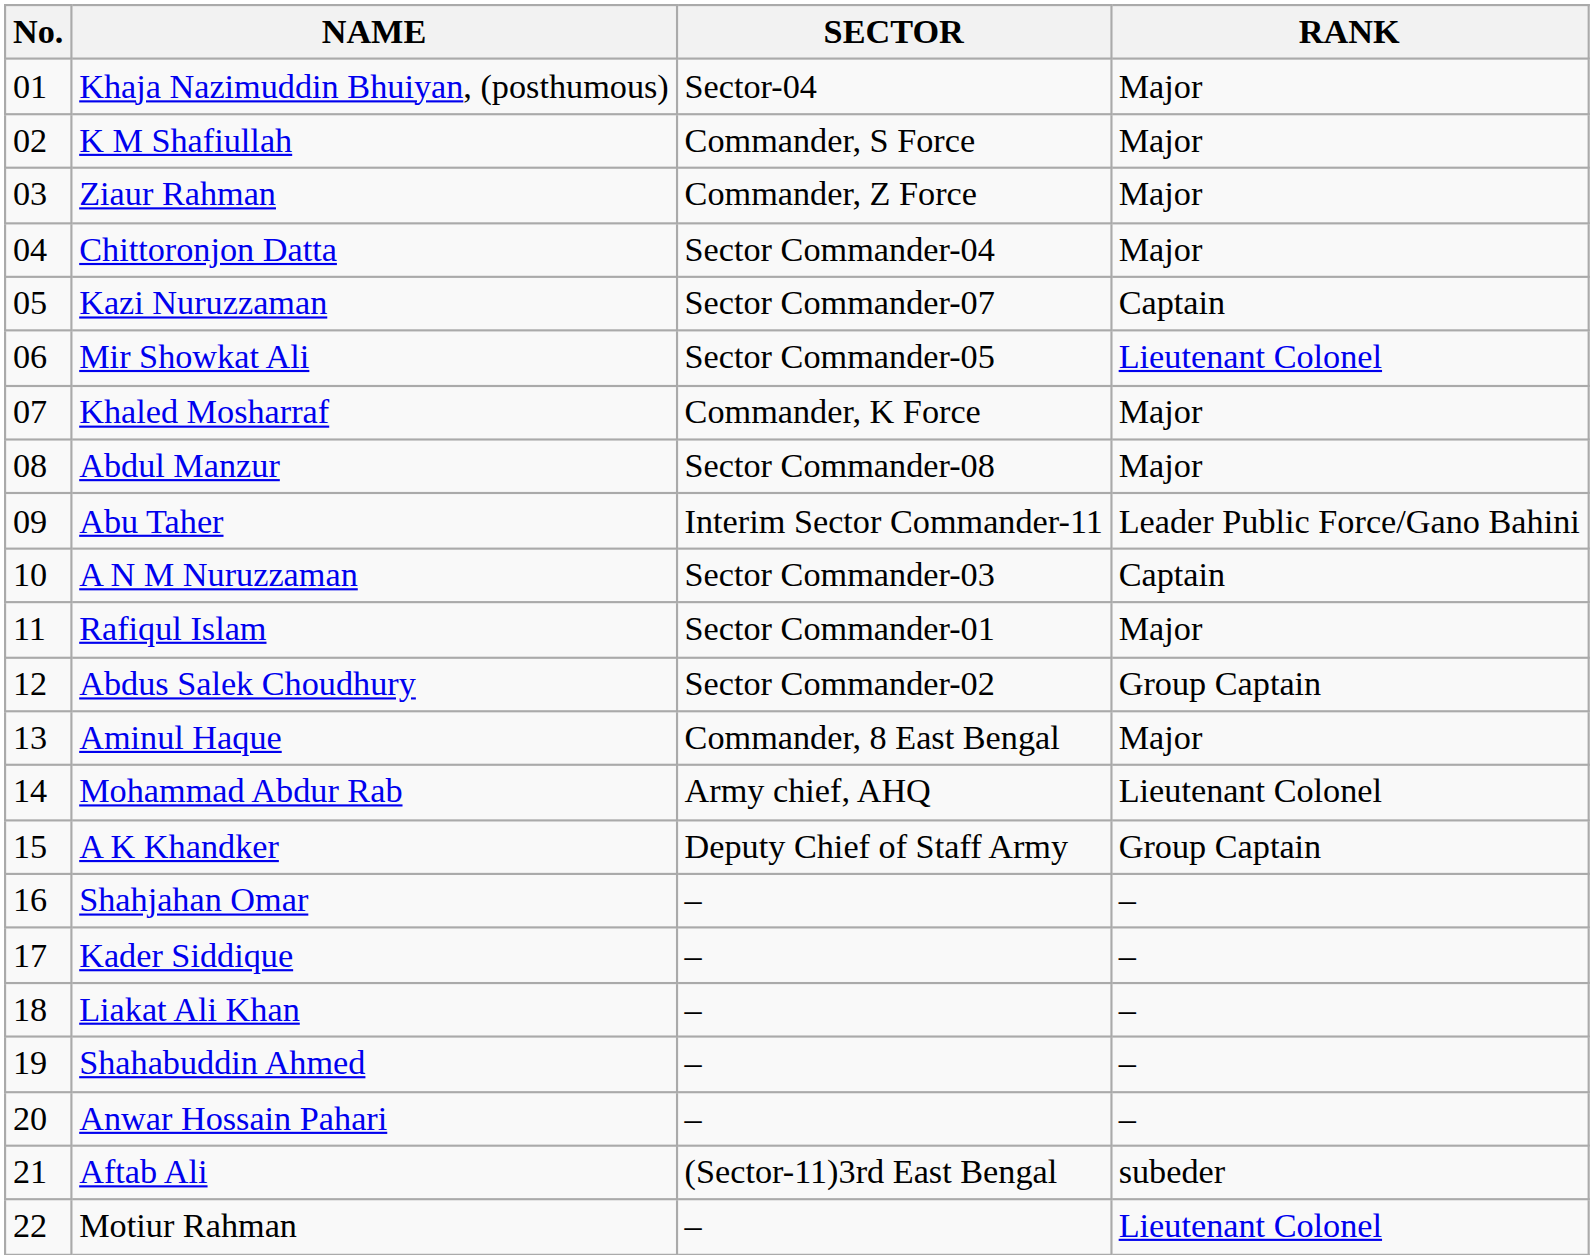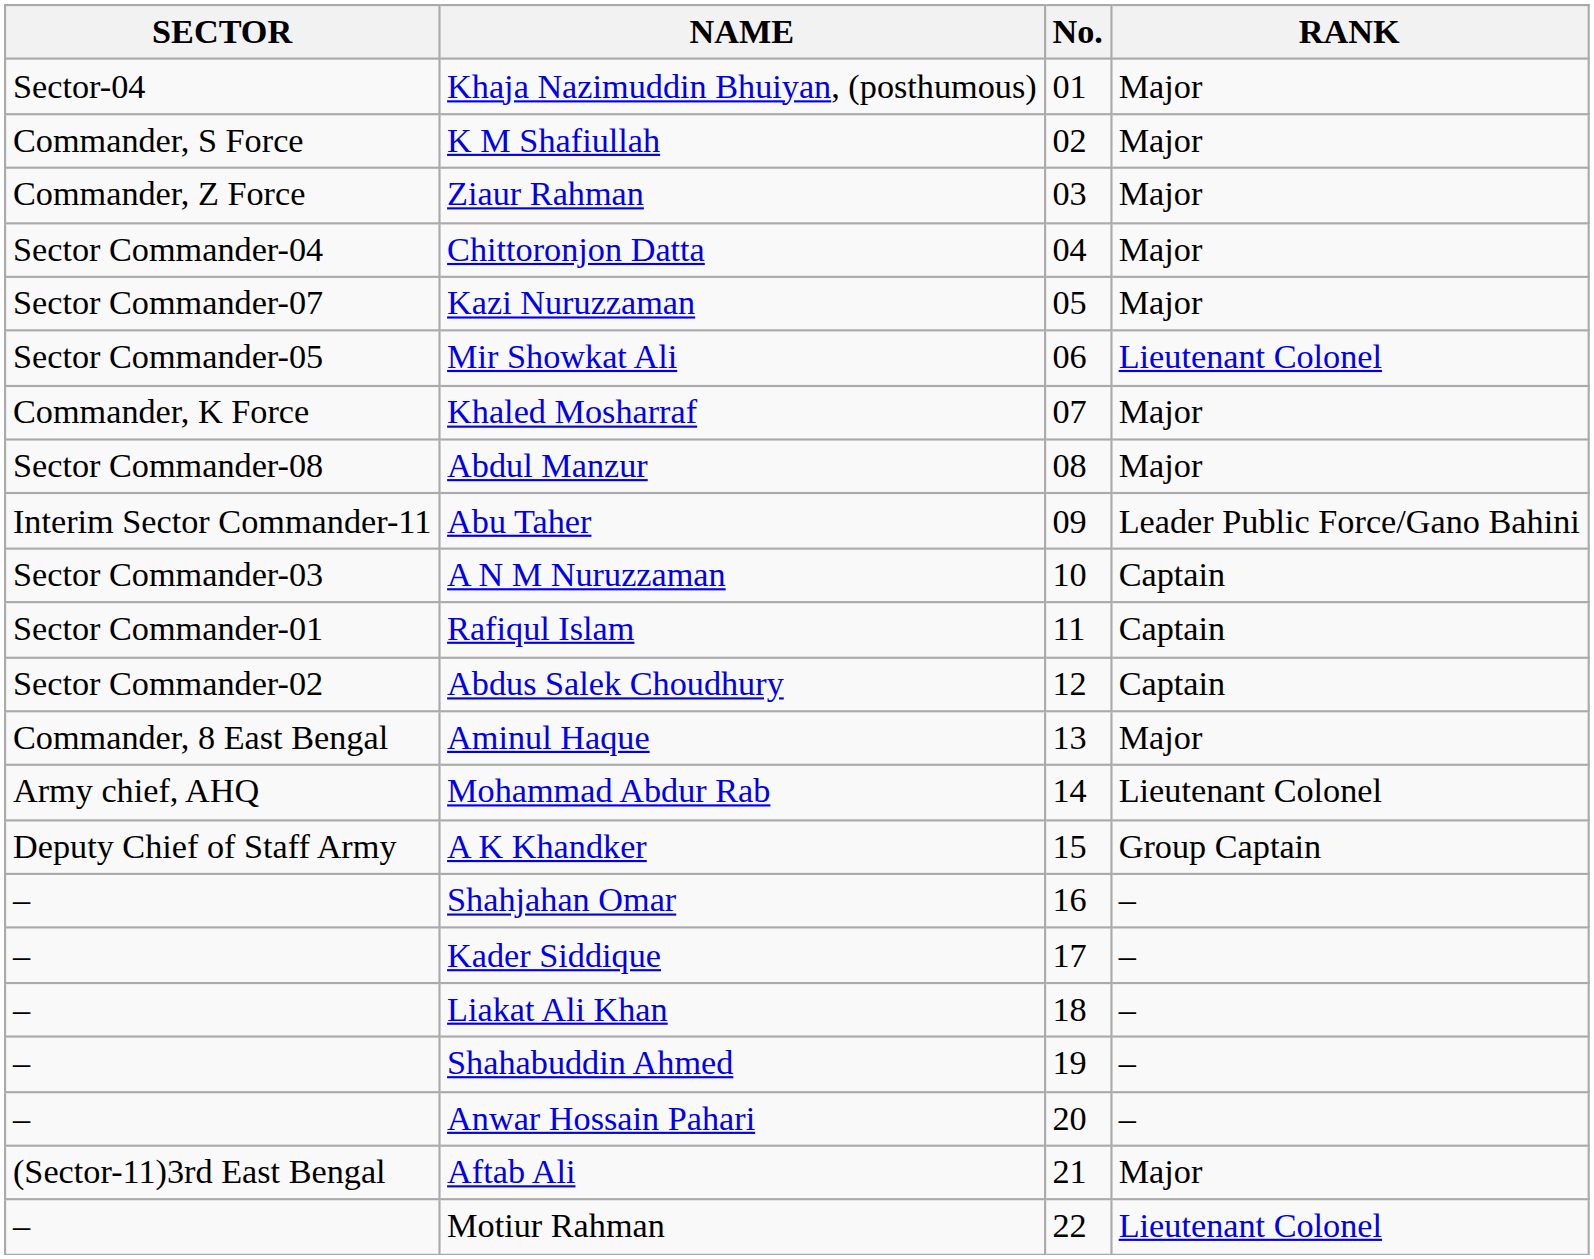 <table class ="wikitable">
 <tr>
+<th>SECTOR</th>
+<th>NAME</th>
 <th>No.</th>
-<th>NAME</th>
-<th>SECTOR</th>
 <th>RANK</th>
 </tr>
 <tr>
+<td>Sector-04</td>
+<td><a href='#'>Khaja Nazimuddin Bhuiyan</a>, (posthumous)</td>
 <td>01</td>
-<td><a href='#'>Khaja Nazimuddin Bhuiyan</a>, (posthumous)</td>
-<td>Sector-04</td>
 <td>Major</td>
 </tr>
 <tr>
+<td>Commander, S Force</td>
+<td><a href='#'>K M Shafiullah</a></td>
 <td>02</td>
-<td><a href='#'>K M Shafiullah</a></td>
-<td>Commander, S Force</td>
 <td>Major</td>
 </tr>
 <tr>
+<td>Commander, Z Force</td>
+<td><a href='#'>Ziaur Rahman</a></td>
 <td>03</td>
-<td><a href='#'>Ziaur Rahman</a></td>
-<td>Commander, Z Force</td>
 <td>Major</td>
 </tr>
 <tr>
+<td>Sector Commander-04</td>
+<td><a href='#'>Chittoronjon Datta</a></td>
 <td>04</td>
-<td><a href='#'>Chittoronjon Datta</a></td>
-<td>Sector Commander-04</td>
 <td>Major</td>
 </tr>
 <tr>
+<td>Sector Commander-07</td>
+<td><a href='#'>Kazi Nuruzzaman</a></td>
 <td>05</td>
-<td><a href='#'>Kazi Nuruzzaman</a></td>
-<td>Sector Commander-07</td>
+<td>Major</td>
+</tr>
+<tr>
+<td>Sector Commander-05</td>
+<td><a href='#'>Mir Showkat Ali</a></td>
+<td>06</td>
+<td><a href='#'>Lieutenant Colonel</a></td>
+</tr>
+<tr>
+<td>Commander, K Force</td>
+<td><a href='#'>Khaled Mosharraf</a></td>
+<td>07</td>
+<td>Major</td>
+</tr>
+<tr>
+<td>Sector Commander-08</td>
+<td><a href='#'>Abdul Manzur</a></td>
+<td>08</td>
+<td>Major</td>
+</tr>
+<tr>
+<td>Interim Sector Commander-11</td>
+<td><a href='#'>Abu Taher</a></td>
+<td>09</td>
+<td>Leader Public Force/Gano Bahini</td>
+</tr>
+<tr>
+<td>Sector Commander-03</td>
+<td><a href='#'>A N M Nuruzzaman</a></td>
+<td>10</td>
 <td>Captain</td>
 </tr>
 <tr>
-<td>06</td>
-<td><a href='#'>Mir Showkat Ali</a></td>
-<td>Sector Commander-05</td>
-<td><a href='#'>Lieutenant Colonel</a></td>
+<td>Sector Commander-01</td>
+<td><a href='#'>Rafiqul Islam</a></td>
+<td>11</td>
+<td>Captain</td>
 </tr>
 <tr>
-<td>07</td>
-<td><a href='#'>Khaled Mosharraf</a></td>
-<td>Commander, K Force</td>
+<td>Sector Commander-02</td>
+<td><a href='#'>Abdus Salek Choudhury</a></td>
+<td>12</td>
+<td>Captain</td>
+</tr>
+<tr>
+<td>Commander, 8 East Bengal</td>
+<td><a href='#'>Aminul Haque</a></td>
+<td>13</td>
 <td>Major</td>
 </tr>
 <tr>
-<td>08</td>
-<td><a href='#'>Abdul Manzur</a></td>
-<td>Sector Commander-08</td>
+<td>Army chief, AHQ</td>
+<td><a href='#'>Mohammad Abdur Rab</a></td>
+<td>14</td>
+<td>Lieutenant Colonel</td>
+</tr>
+<tr>
+<td>Deputy Chief of Staff Army</td>
+<td><a href='#'>A K Khandker</a></td>
+<td>15</td>
+<td>Group Captain</td>
+</tr>
+<tr>
+<td>–</td>
+<td><a href='#'>Shahjahan Omar</a></td>
+<td>16</td>
+<td>–</td>
+</tr>
+<tr>
+<td>–</td>
+<td><a href='#'>Kader Siddique</a></td>
+<td>17</td>
+<td>–</td>
+</tr>
+<tr>
+<td>–</td>
+<td><a href='#'>Liakat Ali Khan</a></td>
+<td>18</td>
+<td>–</td>
+</tr>
+<tr>
+<td>–</td>
+<td><a href='#'>Shahabuddin Ahmed</a></td>
+<td>19</td>
+<td>–</td>
+</tr>
+<tr>
+<td>–</td>
+<td><a href='#'>Anwar Hossain Pahari</a></td>
+<td>20</td>
+<td>–</td>
+</tr>
+<tr>
+<td>(Sector-11)3rd East Bengal</td>
+<td><a href='#'>Aftab Ali</a></td>
+<td>21</td>
 <td>Major</td>
 </tr>
 <tr>
-<td>09</td>
-<td><a href='#'>Abu Taher</a></td>
-<td>Interim Sector Commander-11</td>
-<td>Leader Public Force/Gano Bahini</td>
-</tr>
-<tr>
-<td>10</td>
-<td><a href='#'>A N M Nuruzzaman</a></td>
-<td>Sector Commander-03</td>
-<td>Captain</td>
-</tr>
-<tr>
-<td>11</td>
-<td><a href='#'>Rafiqul Islam</a></td>
-<td>Sector Commander-01</td>
-<td>Major</td>
-</tr>
-<tr>
-<td>12</td>
-<td><a href='#'>Abdus Salek Choudhury</a></td>
-<td>Sector Commander-02</td>
-<td>Group Captain</td>
-</tr>
-<tr>
-<td>13</td>
-<td><a href='#'>Aminul Haque</a></td>
-<td>Commander, 8 East Bengal</td>
-<td>Major</td>
-</tr>
-<tr>
-<td>14</td>
-<td><a href='#'>Mohammad Abdur Rab</a></td>
-<td>Army chief, AHQ</td>
-<td>Lieutenant Colonel</td>
-</tr>
-<tr>
-<td>15</td>
-<td><a href='#'>A K Khandker</a></td>
-<td>Deputy Chief of Staff Army</td>
-<td>Group Captain</td>
-</tr>
-<tr>
-<td>16</td>
-<td><a href='#'>Shahjahan Omar</a></td>
 <td>–</td>
-<td>–</td>
-</tr>
-<tr>
-<td>17</td>
-<td><a href='#'>Kader Siddique</a></td>
-<td>–</td>
-<td>–</td>
-</tr>
-<tr>
-<td>18</td>
-<td><a href='#'>Liakat Ali Khan</a></td>
-<td>–</td>
-<td>–</td>
-</tr>
-<tr>
-<td>19</td>
-<td><a href='#'>Shahabuddin Ahmed</a></td>
-<td>–</td>
-<td>–</td>
-</tr>
-<tr>
-<td>20</td>
-<td><a href='#'>Anwar Hossain Pahari</a></td>
-<td>–</td>
-<td>–</td>
-</tr>
-<tr>
-<td>21</td>
-<td><a href='#'>Aftab Ali</a></td>
-<td>(Sector-11)3rd East Bengal</td>
-<td>subeder</td>
-</tr>
-<tr>
+<td>Motiur Rahman</td>
 <td>22</td>
-<td>Motiur Rahman</td>
-<td>–</td>
 <td><a href='#'>Lieutenant Colonel</a></td>
 </tr>
 </table>
